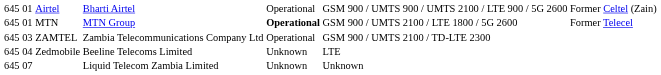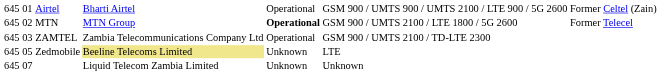 <table>
 <tr>
 <td>645</td>
 <td>01</td>
 <td><a href='#'>Airtel</a></td>
 <td><a href='#'>Bharti Airtel</a></td>
 <td>Operational</td>
 <td>GSM 900 / UMTS 900 / UMTS 2100 / LTE 900 / 5G 2600</td>
 <td>Former <a href='#'>Celtel</a> (Zain)</td>
 </tr>
 <tr>
 <td>645</td>
-<td>01</td>
+<td>02</td>
 <td>MTN</td>
 <td><a href='#'>MTN Group</a></td>
 <td><strong>Operational</strong></td>
 <td>GSM 900 / UMTS 2100 / LTE 1800 / 5G 2600</td>
 <td>Former <a href='#'>Telecel</a></td>
 </tr>
 <tr>
 <td>645</td>
 <td>03</td>
 <td>ZAMTEL</td>
 <td>Zambia Telecommunications Company Ltd</td>
 <td>Operational</td>
 <td>GSM 900 / UMTS 2100 / TD-LTE 2300</td>
 <td></td>
 </tr>
 <tr>
 <td>645</td>
-<td>04</td>
+<td>05</td>
 <td>Zedmobile</td>
-<td>Beeline Telecoms Limited</td>
+<td style="background: khaki;">Beeline Telecoms Limited</td>
 <td>Unknown</td>
 <td>LTE</td>
 <td></td>
 </tr>
 <tr>
 <td>645</td>
 <td>07</td>
 <td></td>
 <td>Liquid Telecom Zambia Limited</td>
 <td>Unknown</td>
 <td>Unknown</td>
 <td></td>
 </tr>
 </table>
